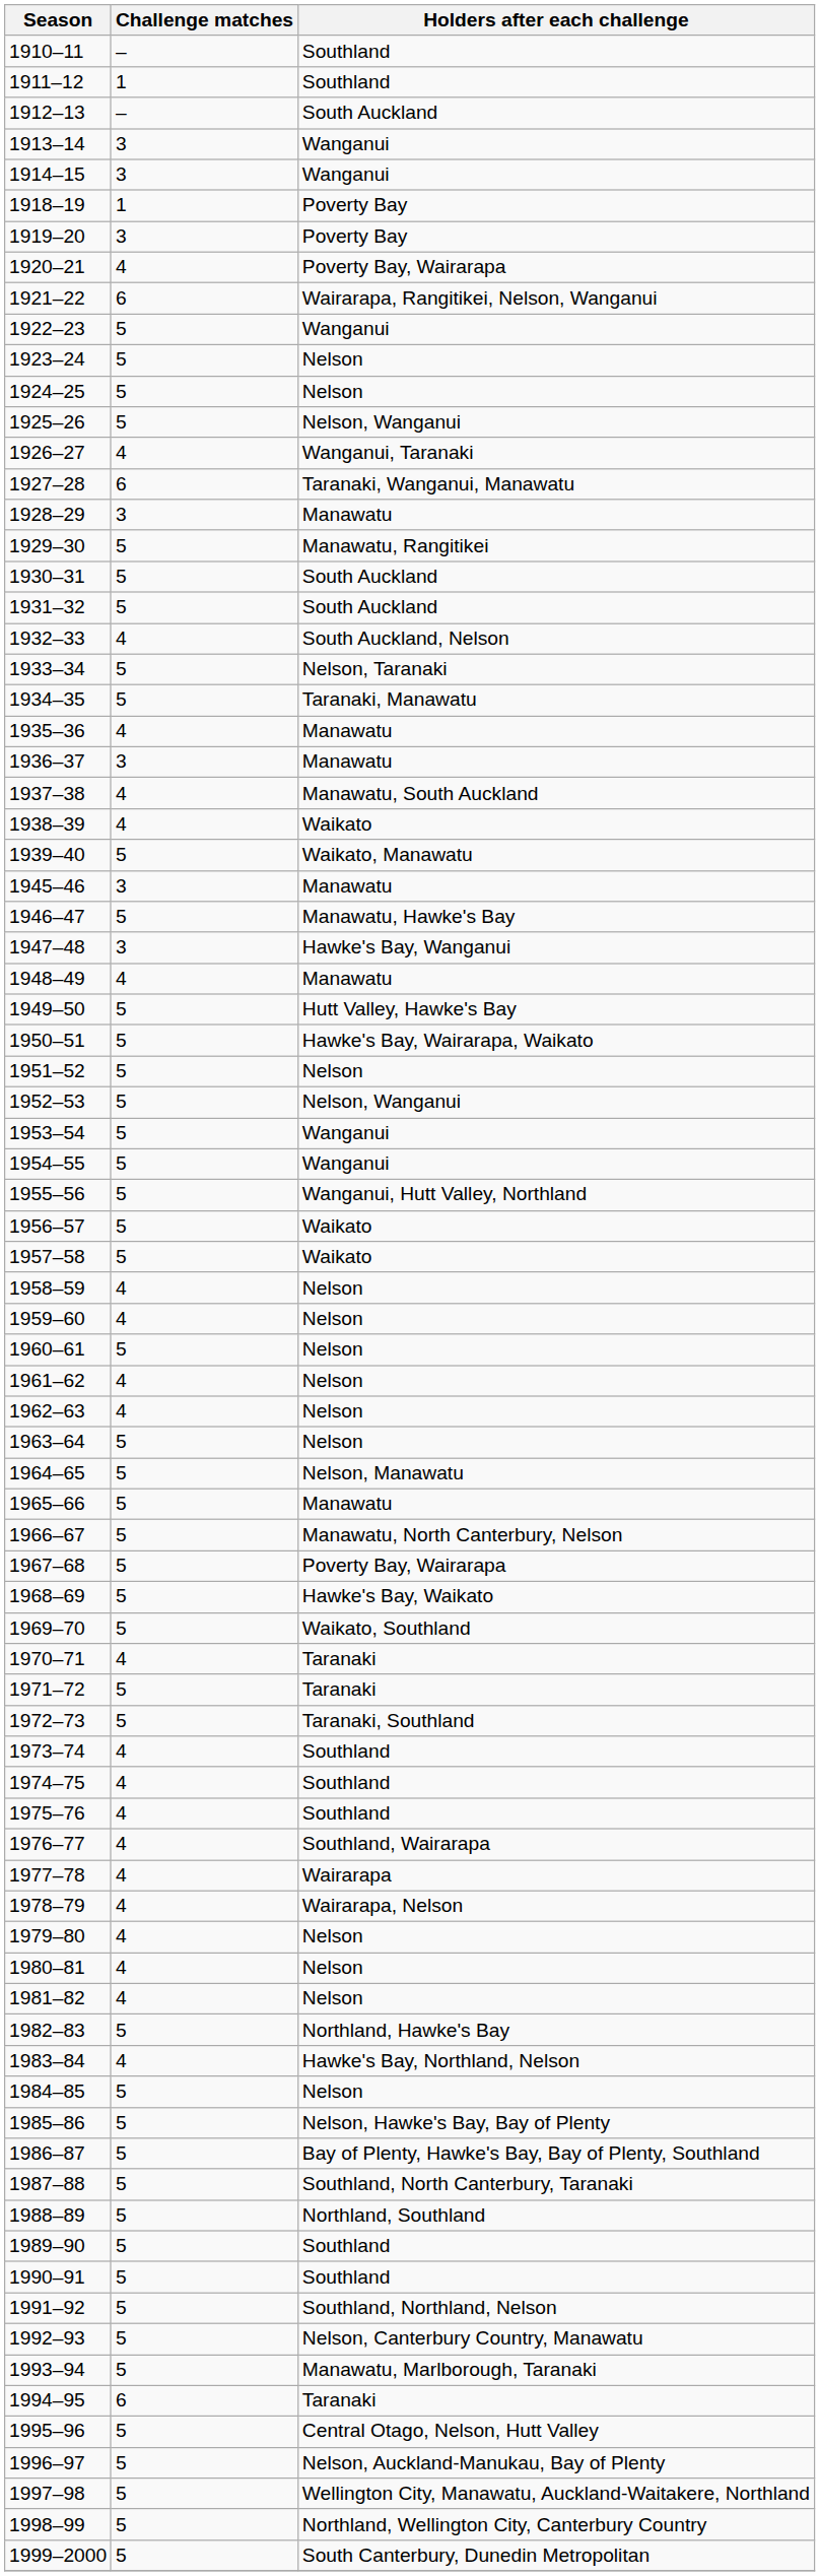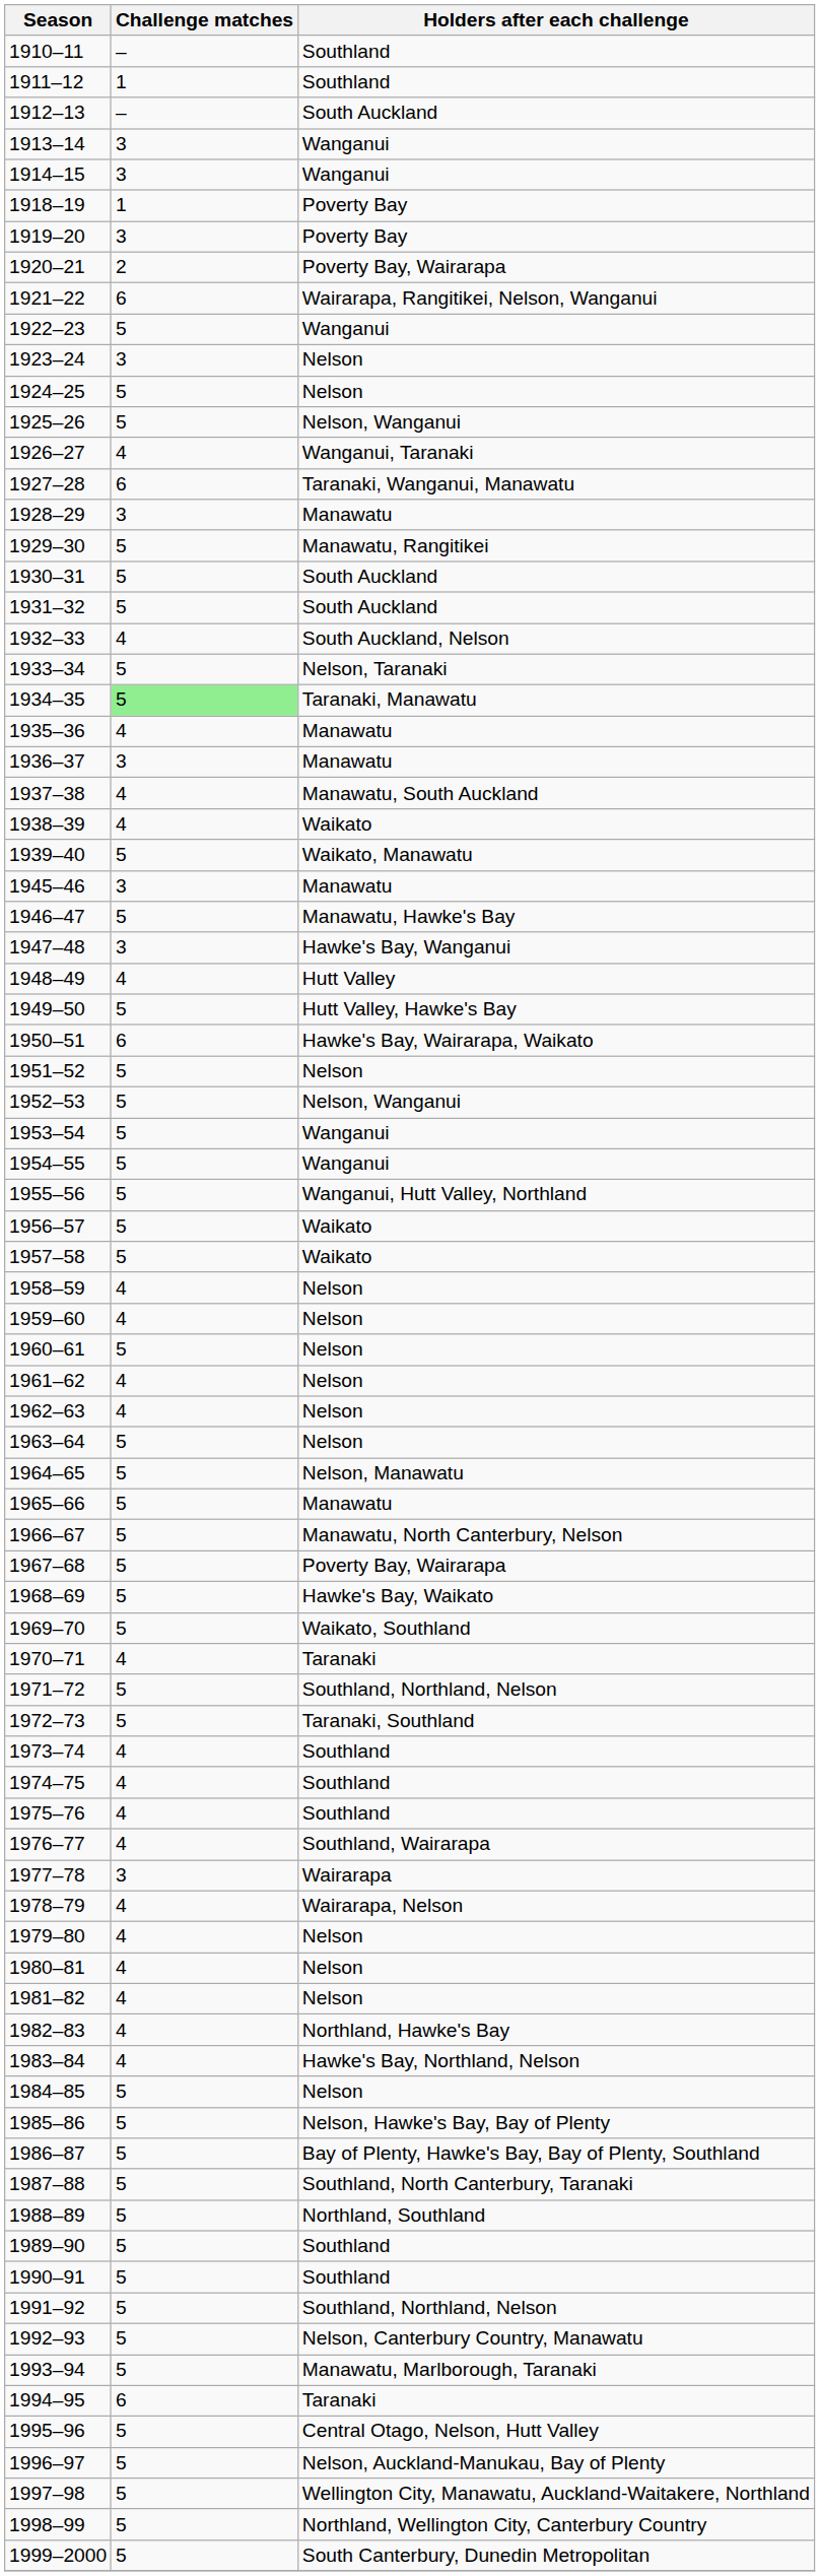 <table class="wikitable">
 <tr>
 <th>Season</th>
 <th>Challenge matches</th>
 <th>Holders after each challenge</th>
 </tr>
 <tr>
 <td>1910–11</td>
 <td>–</td>
 <td>Southland</td>
 </tr>
 <tr>
 <td>1911–12</td>
 <td>1</td>
 <td>Southland</td>
 </tr>
 <tr>
 <td>1912–13</td>
 <td>–</td>
 <td>South Auckland</td>
 </tr>
 <tr>
 <td>1913–14</td>
 <td>3</td>
 <td>Wanganui</td>
 </tr>
 <tr>
 <td>1914–15</td>
 <td>3</td>
 <td>Wanganui</td>
 </tr>
 <tr>
 <td>1918–19</td>
 <td>1</td>
 <td>Poverty Bay</td>
 </tr>
 <tr>
 <td>1919–20</td>
 <td>3</td>
 <td>Poverty Bay</td>
 </tr>
 <tr>
 <td>1920–21</td>
-<td>4</td>
+<td>2</td>
 <td>Poverty Bay, Wairarapa</td>
 </tr>
 <tr>
 <td>1921–22</td>
 <td>6</td>
 <td>Wairarapa, Rangitikei, Nelson, Wanganui</td>
 </tr>
 <tr>
 <td>1922–23</td>
 <td>5</td>
 <td>Wanganui</td>
 </tr>
 <tr>
 <td>1923–24</td>
-<td>5</td>
+<td>3</td>
 <td>Nelson</td>
 </tr>
 <tr>
 <td>1924–25</td>
 <td>5</td>
 <td>Nelson</td>
 </tr>
 <tr>
 <td>1925–26</td>
 <td>5</td>
 <td>Nelson, Wanganui</td>
 </tr>
 <tr>
 <td>1926–27</td>
 <td>4</td>
 <td>Wanganui, Taranaki</td>
 </tr>
 <tr>
 <td>1927–28</td>
 <td>6</td>
 <td>Taranaki, Wanganui, Manawatu</td>
 </tr>
 <tr>
 <td>1928–29</td>
 <td>3</td>
 <td>Manawatu</td>
 </tr>
 <tr>
 <td>1929–30</td>
 <td>5</td>
 <td>Manawatu, Rangitikei</td>
 </tr>
 <tr>
 <td>1930–31</td>
 <td>5</td>
 <td>South Auckland</td>
 </tr>
 <tr>
 <td>1931–32</td>
 <td>5</td>
 <td>South Auckland</td>
 </tr>
 <tr>
 <td>1932–33</td>
 <td>4</td>
 <td>South Auckland, Nelson</td>
 </tr>
 <tr>
 <td>1933–34</td>
 <td>5</td>
 <td>Nelson, Taranaki</td>
 </tr>
 <tr>
 <td>1934–35</td>
-<td>5</td>
+<td style="background: lightgreen;">5</td>
 <td>Taranaki, Manawatu</td>
 </tr>
 <tr>
 <td>1935–36</td>
 <td>4</td>
 <td>Manawatu</td>
 </tr>
 <tr>
 <td>1936–37</td>
 <td>3</td>
 <td>Manawatu</td>
 </tr>
 <tr>
 <td>1937–38</td>
 <td>4</td>
 <td>Manawatu, South Auckland</td>
 </tr>
 <tr>
 <td>1938–39</td>
 <td>4</td>
 <td>Waikato</td>
 </tr>
 <tr>
 <td>1939–40</td>
 <td>5</td>
 <td>Waikato, Manawatu</td>
 </tr>
 <tr>
 <td>1945–46</td>
 <td>3</td>
 <td>Manawatu</td>
 </tr>
 <tr>
 <td>1946–47</td>
 <td>5</td>
 <td>Manawatu, Hawke's Bay</td>
 </tr>
 <tr>
 <td>1947–48</td>
 <td>3</td>
 <td>Hawke's Bay, Wanganui</td>
 </tr>
 <tr>
 <td>1948–49</td>
 <td>4</td>
-<td>Manawatu</td>
+<td>Hutt Valley</td>
 </tr>
 <tr>
 <td>1949–50</td>
 <td>5</td>
 <td>Hutt Valley, Hawke's Bay</td>
 </tr>
 <tr>
 <td>1950–51</td>
-<td>5</td>
+<td>6</td>
 <td>Hawke's Bay, Wairarapa, Waikato</td>
 </tr>
 <tr>
 <td>1951–52</td>
 <td>5</td>
 <td>Nelson</td>
 </tr>
 <tr>
 <td>1952–53</td>
 <td>5</td>
 <td>Nelson, Wanganui</td>
 </tr>
 <tr>
 <td>1953–54</td>
 <td>5</td>
 <td>Wanganui</td>
 </tr>
 <tr>
 <td>1954–55</td>
 <td>5</td>
 <td>Wanganui</td>
 </tr>
 <tr>
 <td>1955–56</td>
 <td>5</td>
 <td>Wanganui, Hutt Valley, Northland</td>
 </tr>
 <tr>
 <td>1956–57</td>
 <td>5</td>
 <td>Waikato</td>
 </tr>
 <tr>
 <td>1957–58</td>
 <td>5</td>
 <td>Waikato</td>
 </tr>
 <tr>
 <td>1958–59</td>
 <td>4</td>
 <td>Nelson</td>
 </tr>
 <tr>
 <td>1959–60</td>
 <td>4</td>
 <td>Nelson</td>
 </tr>
 <tr>
 <td>1960–61</td>
 <td>5</td>
 <td>Nelson</td>
 </tr>
 <tr>
 <td>1961–62</td>
 <td>4</td>
 <td>Nelson</td>
 </tr>
 <tr>
 <td>1962–63</td>
 <td>4</td>
 <td>Nelson</td>
 </tr>
 <tr>
 <td>1963–64</td>
 <td>5</td>
 <td>Nelson</td>
 </tr>
 <tr>
 <td>1964–65</td>
 <td>5</td>
 <td>Nelson, Manawatu</td>
 </tr>
 <tr>
 <td>1965–66</td>
 <td>5</td>
 <td>Manawatu</td>
 </tr>
 <tr>
 <td>1966–67</td>
 <td>5</td>
 <td>Manawatu, North Canterbury, Nelson</td>
 </tr>
 <tr>
 <td>1967–68</td>
 <td>5</td>
 <td>Poverty Bay, Wairarapa</td>
 </tr>
 <tr>
 <td>1968–69</td>
 <td>5</td>
 <td>Hawke's Bay, Waikato</td>
 </tr>
 <tr>
 <td>1969–70</td>
 <td>5</td>
 <td>Waikato, Southland</td>
 </tr>
 <tr>
 <td>1970–71</td>
 <td>4</td>
 <td>Taranaki</td>
 </tr>
 <tr>
 <td>1971–72</td>
 <td>5</td>
-<td>Taranaki</td>
+<td>Southland, Northland, Nelson</td>
 </tr>
 <tr>
 <td>1972–73</td>
 <td>5</td>
 <td>Taranaki, Southland</td>
 </tr>
 <tr>
 <td>1973–74</td>
 <td>4</td>
 <td>Southland</td>
 </tr>
 <tr>
 <td>1974–75</td>
 <td>4</td>
 <td>Southland</td>
 </tr>
 <tr>
 <td>1975–76</td>
 <td>4</td>
 <td>Southland</td>
 </tr>
 <tr>
 <td>1976–77</td>
 <td>4</td>
 <td>Southland, Wairarapa</td>
 </tr>
 <tr>
 <td>1977–78</td>
-<td>4</td>
+<td>3</td>
 <td>Wairarapa</td>
 </tr>
 <tr>
 <td>1978–79</td>
 <td>4</td>
 <td>Wairarapa, Nelson</td>
 </tr>
 <tr>
 <td>1979–80</td>
 <td>4</td>
 <td>Nelson</td>
 </tr>
 <tr>
 <td>1980–81</td>
 <td>4</td>
 <td>Nelson</td>
 </tr>
 <tr>
 <td>1981–82</td>
 <td>4</td>
 <td>Nelson</td>
 </tr>
 <tr>
 <td>1982–83</td>
-<td>5</td>
+<td>4</td>
 <td>Northland, Hawke's Bay</td>
 </tr>
 <tr>
 <td>1983–84</td>
 <td>4</td>
 <td>Hawke's Bay, Northland, Nelson</td>
 </tr>
 <tr>
 <td>1984–85</td>
 <td>5</td>
 <td>Nelson</td>
 </tr>
 <tr>
 <td>1985–86</td>
 <td>5</td>
 <td>Nelson, Hawke's Bay, Bay of Plenty</td>
 </tr>
 <tr>
 <td>1986–87</td>
 <td>5</td>
 <td>Bay of Plenty, Hawke's Bay, Bay of Plenty, Southland</td>
 </tr>
 <tr>
 <td>1987–88</td>
 <td>5</td>
 <td>Southland, North Canterbury, Taranaki</td>
 </tr>
 <tr>
 <td>1988–89</td>
 <td>5</td>
 <td>Northland, Southland</td>
 </tr>
 <tr>
 <td>1989–90</td>
 <td>5</td>
 <td>Southland</td>
 </tr>
 <tr>
 <td>1990–91</td>
 <td>5</td>
 <td>Southland</td>
 </tr>
 <tr>
 <td>1991–92</td>
 <td>5</td>
 <td>Southland, Northland, Nelson</td>
 </tr>
 <tr>
 <td>1992–93</td>
 <td>5</td>
 <td>Nelson, Canterbury Country, Manawatu</td>
 </tr>
 <tr>
 <td>1993–94</td>
 <td>5</td>
 <td>Manawatu, Marlborough, Taranaki</td>
 </tr>
 <tr>
 <td>1994–95</td>
 <td>6</td>
 <td>Taranaki</td>
 </tr>
 <tr>
 <td>1995–96</td>
 <td>5</td>
 <td>Central Otago, Nelson, Hutt Valley</td>
 </tr>
 <tr>
 <td>1996–97</td>
 <td>5</td>
 <td>Nelson, Auckland-Manukau, Bay of Plenty</td>
 </tr>
 <tr>
 <td>1997–98</td>
 <td>5</td>
 <td>Wellington City, Manawatu, Auckland-Waitakere, Northland</td>
 </tr>
 <tr>
 <td>1998–99</td>
 <td>5</td>
 <td>Northland, Wellington City, Canterbury Country</td>
 </tr>
 <tr>
 <td>1999–2000</td>
 <td>5</td>
 <td>South Canterbury, Dunedin Metropolitan</td>
 </tr>
 <tr>
 </tr>
 </table>
